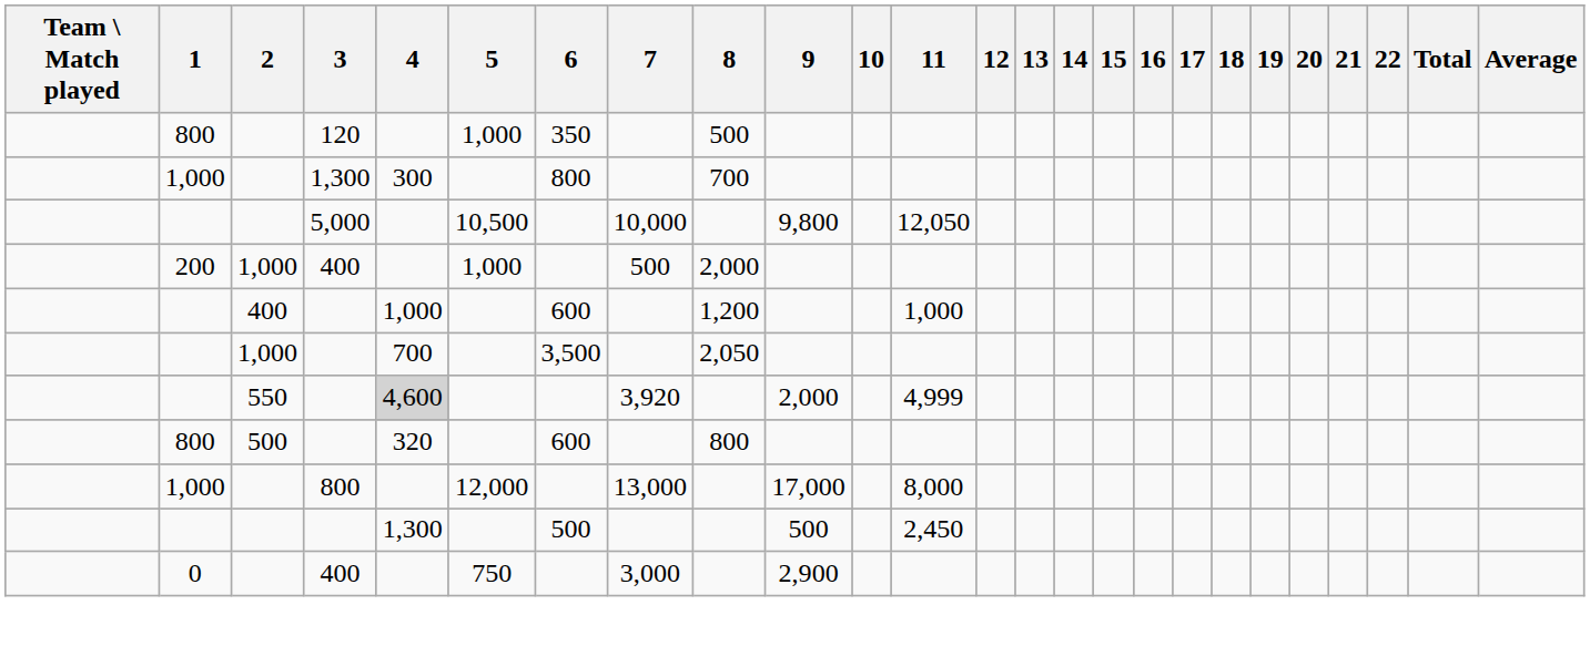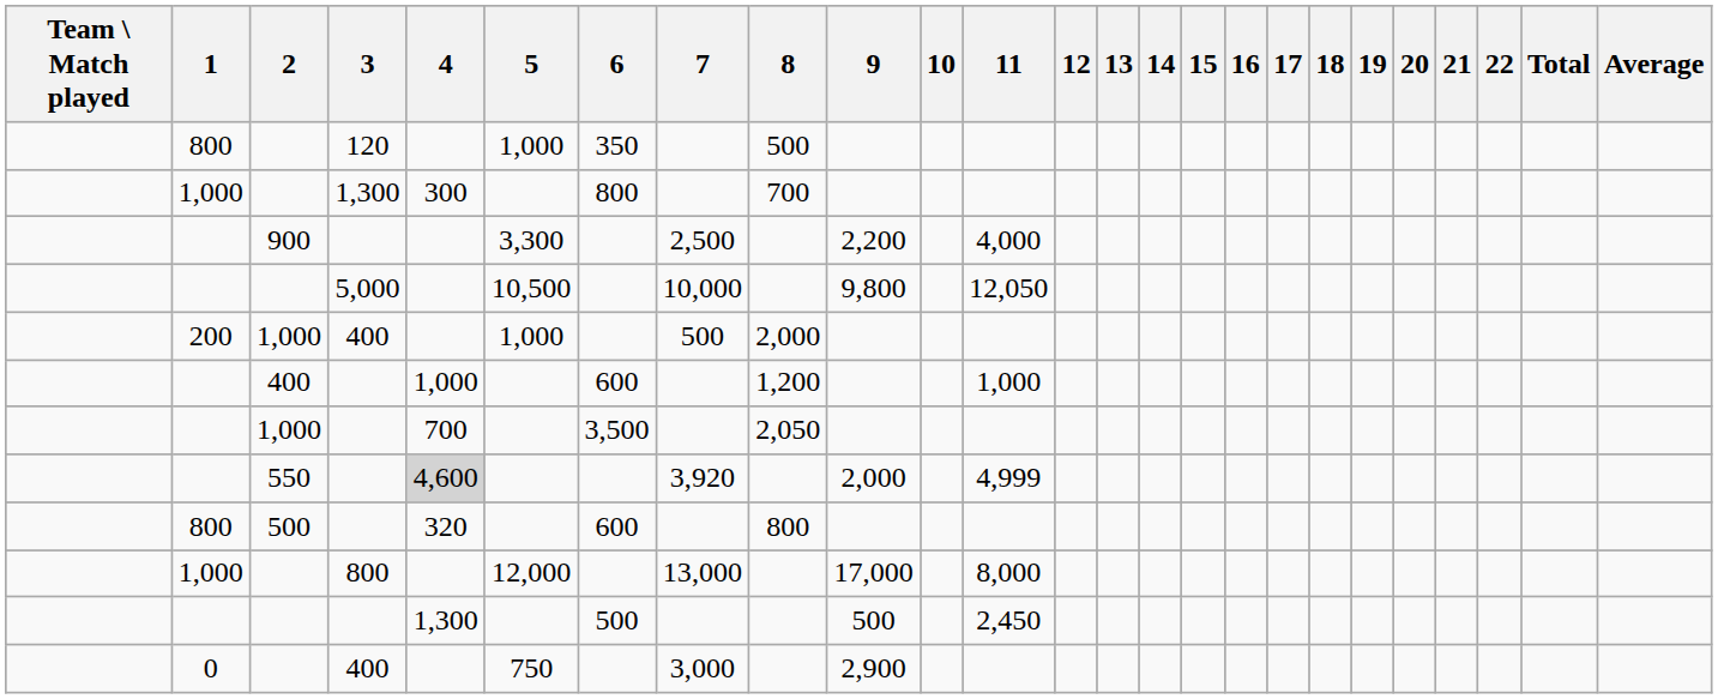 <table class="wikitable sortable" style="font-size: 90%; text-align:center;">
 <tr>
 <th style="width:76px;">Team \ Match played</th>
 <th align=center>1</th>
 <th align=center>2</th>
 <th align=center>3</th>
 <th align=center>4</th>
 <th align=center>5</th>
 <th align=center>6</th>
 <th align=center>7</th>
 <th align=center>8</th>
 <th align=center>9</th>
 <th align=center>10</th>
 <th align=center>11</th>
 <th align=center>12</th>
 <th align=center>13</th>
 <th align=center>14</th>
 <th align=center>15</th>
 <th align=center>16</th>
 <th align=center>17</th>
 <th align=center>18</th>
 <th align=center>19</th>
 <th align=center>20</th>
 <th align=center>21</th>
 <th align=center>22</th>
 <th align=center>Total</th>
 <th align=center>Average</th>
 </tr>
 <tr align=center>
 <td align=left></td>
 <td>800</td>
 <td></td>
 <td>120</td>
 <td></td>
 <td>1,000</td>
 <td>350</td>
 <td></td>
 <td>500</td>
 <td></td>
 <td></td>
 <td></td>
 <td></td>
 <td></td>
 <td></td>
 <td></td>
 <td></td>
 <td></td>
 <td></td>
 <td></td>
 <td></td>
 <td></td>
 <td></td>
 <td><strong></strong></td>
 <td></td>
 </tr>
 <tr align=center>
 <td align=left></td>
 <td>1,000</td>
 <td></td>
 <td>1,300</td>
 <td>300</td>
 <td></td>
 <td>800</td>
 <td></td>
 <td>700</td>
 <td></td>
 <td></td>
 <td></td>
+<td></td>
+<td></td>
+<td></td>
+<td></td>
+<td></td>
+<td></td>
+<td></td>
+<td></td>
+<td></td>
+<td></td>
+<td></td>
+<td><strong></strong></td>
+<td></td>
+</tr>
+<tr align=center>
+<td align=left></td>
+<td></td>
+<td>900</td>
+<td></td>
+<td></td>
+<td>3,300</td>
+<td></td>
+<td>2,500</td>
+<td></td>
+<td>2,200</td>
+<td></td>
+<td>4,000</td>
 <td></td>
 <td></td>
 <td></td>
 <td></td>
 <td></td>
 <td></td>
 <td></td>
 <td></td>
 <td></td>
 <td></td>
 <td></td>
 <td><strong></strong></td>
 <td></td>
 </tr>
 <tr align=center>
 <td align=left></td>
 <td></td>
 <td></td>
 <td>5,000</td>
 <td></td>
 <td>10,500</td>
 <td></td>
 <td>10,000</td>
 <td></td>
 <td>9,800</td>
 <td></td>
 <td>12,050</td>
 <td></td>
 <td></td>
 <td></td>
 <td></td>
 <td></td>
 <td></td>
 <td></td>
 <td></td>
 <td></td>
 <td></td>
 <td></td>
 <td><strong></strong></td>
 <td></td>
 </tr>
 <tr align=center>
 <td align=left></td>
 <td>200</td>
 <td>1,000</td>
 <td>400</td>
 <td></td>
 <td>1,000</td>
 <td></td>
 <td>500</td>
 <td>2,000</td>
 <td></td>
 <td></td>
 <td></td>
 <td></td>
 <td></td>
 <td></td>
 <td></td>
 <td></td>
 <td></td>
 <td></td>
 <td></td>
 <td></td>
 <td></td>
 <td></td>
 <td><strong></strong></td>
 <td></td>
 </tr>
 <tr align=center>
 <td align=left></td>
 <td></td>
 <td>400</td>
 <td></td>
 <td>1,000</td>
 <td></td>
 <td>600</td>
 <td></td>
 <td>1,200</td>
 <td></td>
 <td></td>
 <td>1,000</td>
 <td></td>
 <td></td>
 <td></td>
 <td></td>
 <td></td>
 <td></td>
 <td></td>
 <td></td>
 <td></td>
 <td></td>
 <td></td>
 <td><strong></strong></td>
 <td></td>
 </tr>
 <tr align=center>
 <td align=left></td>
 <td></td>
 <td>1,000</td>
 <td></td>
 <td>700</td>
 <td></td>
 <td>3,500</td>
 <td></td>
 <td>2,050</td>
 <td></td>
 <td></td>
 <td></td>
 <td></td>
 <td></td>
 <td></td>
 <td></td>
 <td></td>
 <td></td>
 <td></td>
 <td></td>
 <td></td>
 <td></td>
 <td></td>
 <td><strong></strong></td>
 <td></td>
 </tr>
 <tr align=center>
 <td align=left></td>
 <td></td>
 <td>550</td>
 <td></td>
 <td style="background: lightgrey;">4,600</td>
 <td></td>
 <td></td>
 <td>3,920</td>
 <td></td>
 <td>2,000</td>
 <td></td>
 <td>4,999</td>
 <td></td>
 <td></td>
 <td></td>
 <td></td>
 <td></td>
 <td></td>
 <td></td>
 <td></td>
 <td></td>
 <td></td>
 <td></td>
 <td><strong></strong></td>
 <td></td>
 </tr>
 <tr align=center>
 <td align=left></td>
 <td>800</td>
 <td>500</td>
 <td></td>
 <td>320</td>
 <td></td>
 <td>600</td>
 <td></td>
 <td>800</td>
 <td></td>
 <td></td>
 <td></td>
 <td></td>
 <td></td>
 <td></td>
 <td></td>
 <td></td>
 <td></td>
 <td></td>
 <td></td>
 <td></td>
 <td></td>
 <td></td>
 <td><strong></strong></td>
 <td></td>
 </tr>
 <tr align=center>
 <td align=left></td>
 <td>1,000</td>
 <td></td>
 <td>800</td>
 <td></td>
 <td>12,000</td>
 <td></td>
 <td>13,000</td>
 <td></td>
 <td>17,000</td>
 <td></td>
 <td>8,000</td>
 <td></td>
 <td></td>
 <td></td>
 <td></td>
 <td></td>
 <td></td>
 <td></td>
 <td></td>
 <td></td>
 <td></td>
 <td></td>
 <td><strong></strong></td>
 <td></td>
 </tr>
 <tr align=center>
 <td align=left></td>
 <td></td>
 <td></td>
 <td></td>
 <td>1,300</td>
 <td></td>
 <td>500</td>
 <td></td>
 <td></td>
 <td>500</td>
 <td></td>
 <td>2,450</td>
 <td></td>
 <td></td>
 <td></td>
 <td></td>
 <td></td>
 <td></td>
 <td></td>
 <td></td>
 <td></td>
 <td></td>
 <td></td>
 <td><strong></strong></td>
 <td></td>
 </tr>
 <tr align=center>
 <td align=left></td>
 <td>0</td>
 <td></td>
 <td>400</td>
 <td></td>
 <td>750</td>
 <td></td>
 <td>3,000</td>
 <td></td>
 <td>2,900</td>
 <td></td>
 <td></td>
 <td></td>
 <td></td>
 <td></td>
 <td></td>
 <td></td>
 <td></td>
 <td></td>
 <td></td>
 <td></td>
 <td></td>
 <td></td>
 <td><strong></strong></td>
 <td></td>
 </tr>
 </table>
